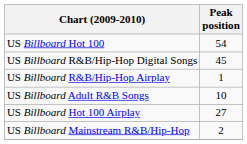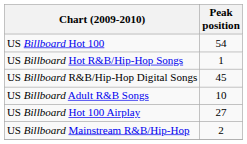 <table class="wikitable sortable">
 <tr>
 <th>Chart (2009-2010)</th>
 <th>Peak<br>position</th>
 </tr>
 <tr>
 <td>US <a href='#'><em>Billboard</em> Hot 100</a></td>
 <td align="center">54</td>
 </tr>
 <tr>
+<td>US <em>Billboard</em> <a href='#'>Hot R&B/Hip-Hop Songs</a></td>
+<td align="center">1</td>
+</tr>
+<tr>
 <td>US <em>Billboard</em> R&B/Hip-Hop Digital Songs</td>
 <td align="center">45</td>
-</tr>
-<tr>
-<td>US <em>Billboard</em> <a href='#'>R&B/Hip-Hop Airplay</a></td>
-<td align="center">1</td>
 </tr>
 <tr>
 <td>US <em>Billboard</em> <a href='#'>Adult R&B Songs</a></td>
 <td align="center">10</td>
 </tr>
 <tr>
 <td>US <em>Billboard</em> <a href='#'>Hot 100 Airplay</a></td>
 <td align="center">27</td>
 </tr>
 <tr>
 <td>US <em>Billboard</em> <a href='#'>Mainstream R&B/Hip-Hop</a></td>
 <td align="center">2</td>
 </tr>
 <tr>
 </tr>
 </table>
